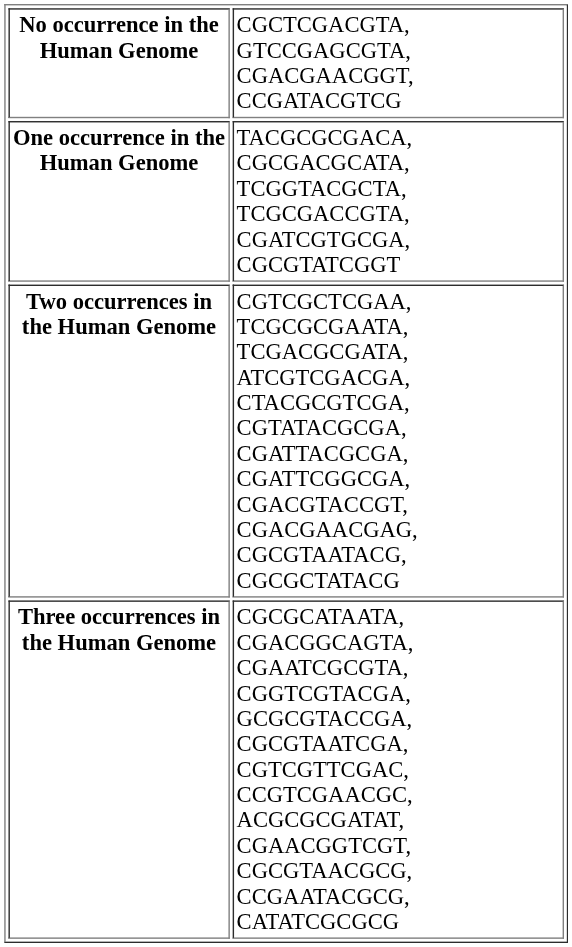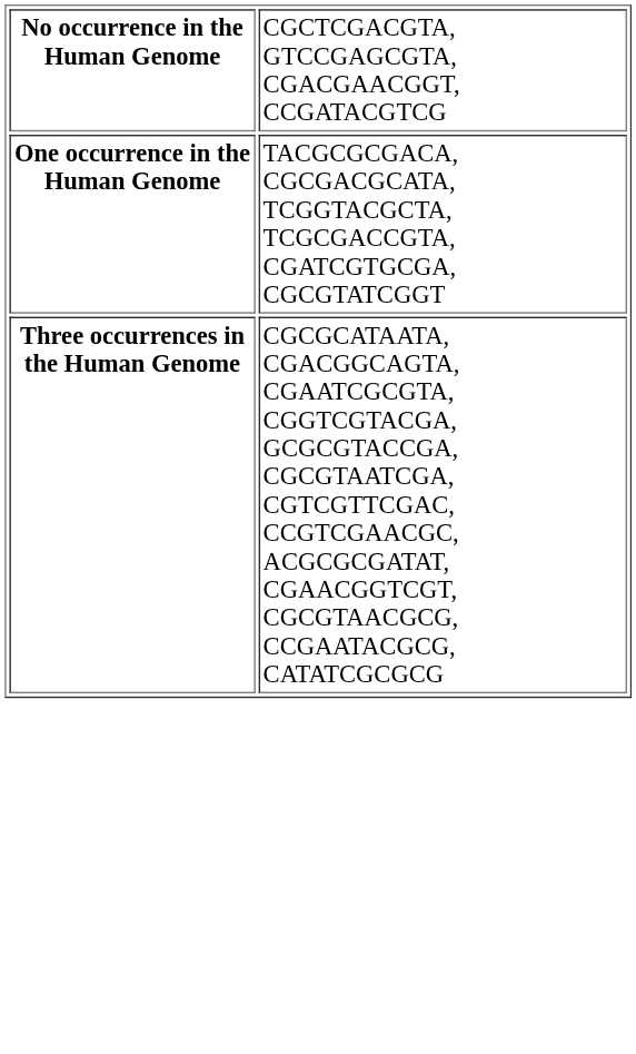 <table style="float: right;" border="1" cellpadding="2" width="400">
 <tr valign="top">
 <th scope="row" width="40%">No occurrence in the Human Genome</th>
 <td width="90%">CGCTCGACGTA, GTCCGAGCGTA, CGACGAACGGT, CCGATACGTCG</td>
 </tr>
 <tr valign="top">
 <th scope="row">One occurrence in the Human Genome</th>
 <td>TACGCGCGACA, CGCGACGCATA, TCGGTACGCTA, TCGCGACCGTA, CGATCGTGCGA, CGCGTATCGGT</td>
 </tr>
 <tr valign="top">
-<th scope="row">Two occurrences in the Human Genome</th>
-<td>CGTCGCTCGAA, TCGCGCGAATA, TCGACGCGATA, ATCGTCGACGA, CTACGCGTCGA, CGTATACGCGA, CGATTACGCGA, CGATTCGGCGA, CGACGTACCGT, CGACGAACGAG, CGCGTAATACG, CGCGCTATACG</td>
-</tr>
-<tr valign="top">
 <th scope="row">Three occurrences in the Human Genome</th>
 <td>CGCGCATAATA, CGACGGCAGTA, CGAATCGCGTA, CGGTCGTACGA, GCGCGTACCGA, CGCGTAATCGA, CGTCGTTCGAC, CCGTCGAACGC, ACGCGCGATAT, CGAACGGTCGT, CGCGTAACGCG, CCGAATACGCG, CATATCGCGCG</td>
 </tr>
 </table>
